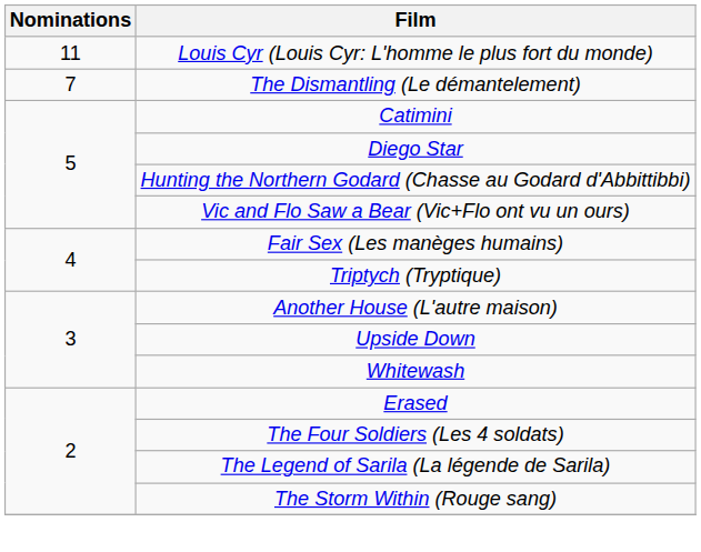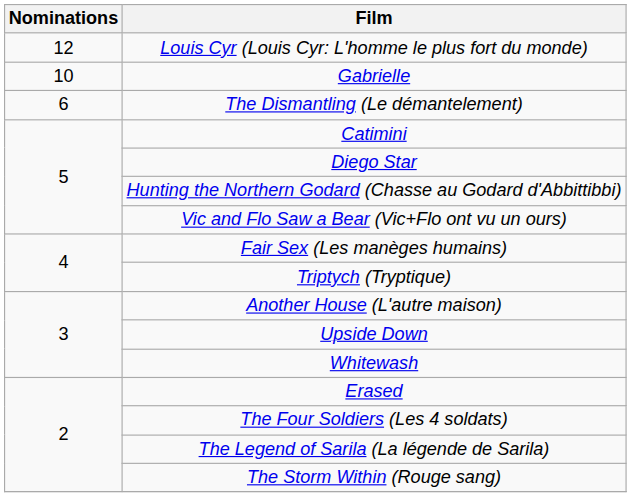 <table class="wikitable" style="text-align:center;">
 <tr>
 <th scope="col" width="17">Nominations</th>
 <th scope="col" align="center">Film</th>
 </tr>
 <tr>
-<td rowspan="1" style="text-align:center;">11</td>
+<td rowspan="1" style="text-align:center;">12</td>
 <td><em><a href='#'>Louis Cyr</a> (Louis Cyr: L'homme le plus fort du monde)</em></td>
 </tr>
 <tr>
-<td rowspan="1" style="text-align:center;">7</td>
+<td rowspan="1" style="text-align:center;">10</td>
+<td><em><a href='#'>Gabrielle</a></em></td>
+</tr>
+<tr>
+<td rowspan="1" style="text-align:center;">6</td>
 <td><em><a href='#'>The Dismantling</a> (Le démantelement)</em></td>
 </tr>
 <tr>
 <td rowspan="4" style="text-align:center;">5</td>
 <td><em><a href='#'>Catimini</a></em></td>
 </tr>
 <tr>
 <td><em><a href='#'>Diego Star</a></em></td>
 </tr>
 <tr>
 <td><em><a href='#'>Hunting the Northern Godard</a> (Chasse au Godard d'Abbittibbi)</em></td>
 </tr>
 <tr>
 <td><em><a href='#'>Vic and Flo Saw a Bear</a> (Vic+Flo ont vu un ours)</em></td>
 </tr>
 <tr>
 <td rowspan="2" style="text-align:center;">4</td>
 <td><em><a href='#'>Fair Sex</a> (Les manèges humains)</em></td>
 </tr>
 <tr>
 <td><em><a href='#'>Triptych</a> (Tryptique)</em></td>
 </tr>
 <tr>
 <td rowspan="3" style="text-align:center;">3</td>
 <td><em><a href='#'>Another House</a> (L'autre maison)</em></td>
 </tr>
 <tr>
 <td><em><a href='#'>Upside Down</a></em></td>
 </tr>
 <tr>
 <td><em><a href='#'>Whitewash</a></em></td>
 </tr>
 <tr>
 <td rowspan="4" style="text-align:center;">2</td>
 <td><em><a href='#'>Erased</a></em></td>
 </tr>
 <tr>
 <td><em><a href='#'>The Four Soldiers</a> (Les 4 soldats)</em></td>
 </tr>
 <tr>
 <td><em><a href='#'>The Legend of Sarila</a> (La légende de Sarila)</em></td>
 </tr>
 <tr>
 <td><em><a href='#'>The Storm Within</a> (Rouge sang)</em></td>
 </tr>
 <tr>
 </tr>
 </table>
